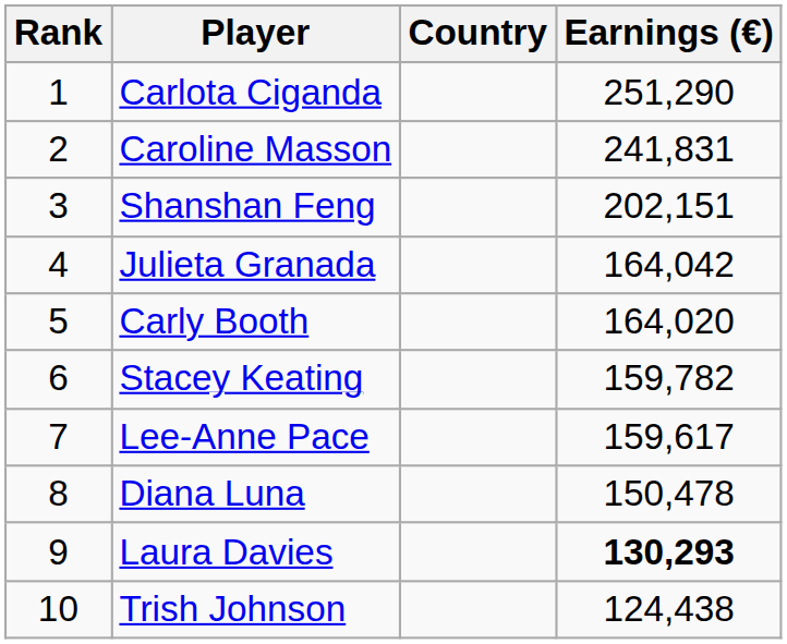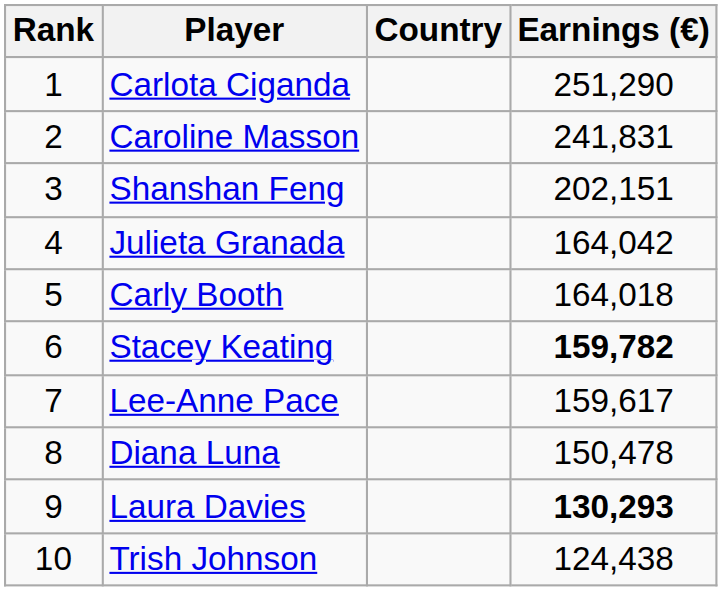 <table class="wikitable">
 <tr>
 <th>Rank</th>
 <th>Player</th>
 <th>Country</th>
 <th>Earnings (€)</th>
 </tr>
 <tr>
 <td align=center>1</td>
 <td><a href='#'>Carlota Ciganda</a></td>
 <td></td>
 <td align=center>251,290</td>
 </tr>
 <tr>
 <td align=center>2</td>
 <td><a href='#'>Caroline Masson</a></td>
 <td></td>
 <td align=center>241,831</td>
 </tr>
 <tr>
 <td align=center>3</td>
 <td><a href='#'>Shanshan Feng</a></td>
 <td></td>
 <td align=center>202,151</td>
 </tr>
 <tr>
 <td align=center>4</td>
 <td><a href='#'>Julieta Granada</a></td>
 <td></td>
 <td align=center>164,042</td>
 </tr>
 <tr>
 <td align=center>5</td>
 <td><a href='#'>Carly Booth</a></td>
 <td></td>
-<td align=center>164,020</td>
+<td align=center>164,018</td>
 </tr>
 <tr>
 <td align=center>6</td>
 <td><a href='#'>Stacey Keating</a></td>
 <td></td>
-<td align=center>159,782</td>
+<td align=center><strong>159,782</strong></td>
 </tr>
 <tr>
 <td align=center>7</td>
 <td><a href='#'>Lee-Anne Pace</a></td>
 <td></td>
 <td align=center>159,617</td>
 </tr>
 <tr>
 <td align=center>8</td>
 <td><a href='#'>Diana Luna</a></td>
 <td></td>
 <td align=center>150,478</td>
 </tr>
 <tr>
 <td align=center>9</td>
 <td><a href='#'>Laura Davies</a></td>
 <td></td>
 <td align=center><strong>130,293</strong></td>
 </tr>
 <tr>
 <td align=center>10</td>
 <td><a href='#'>Trish Johnson</a></td>
 <td></td>
 <td align=center>124,438</td>
 </tr>
 </table>
